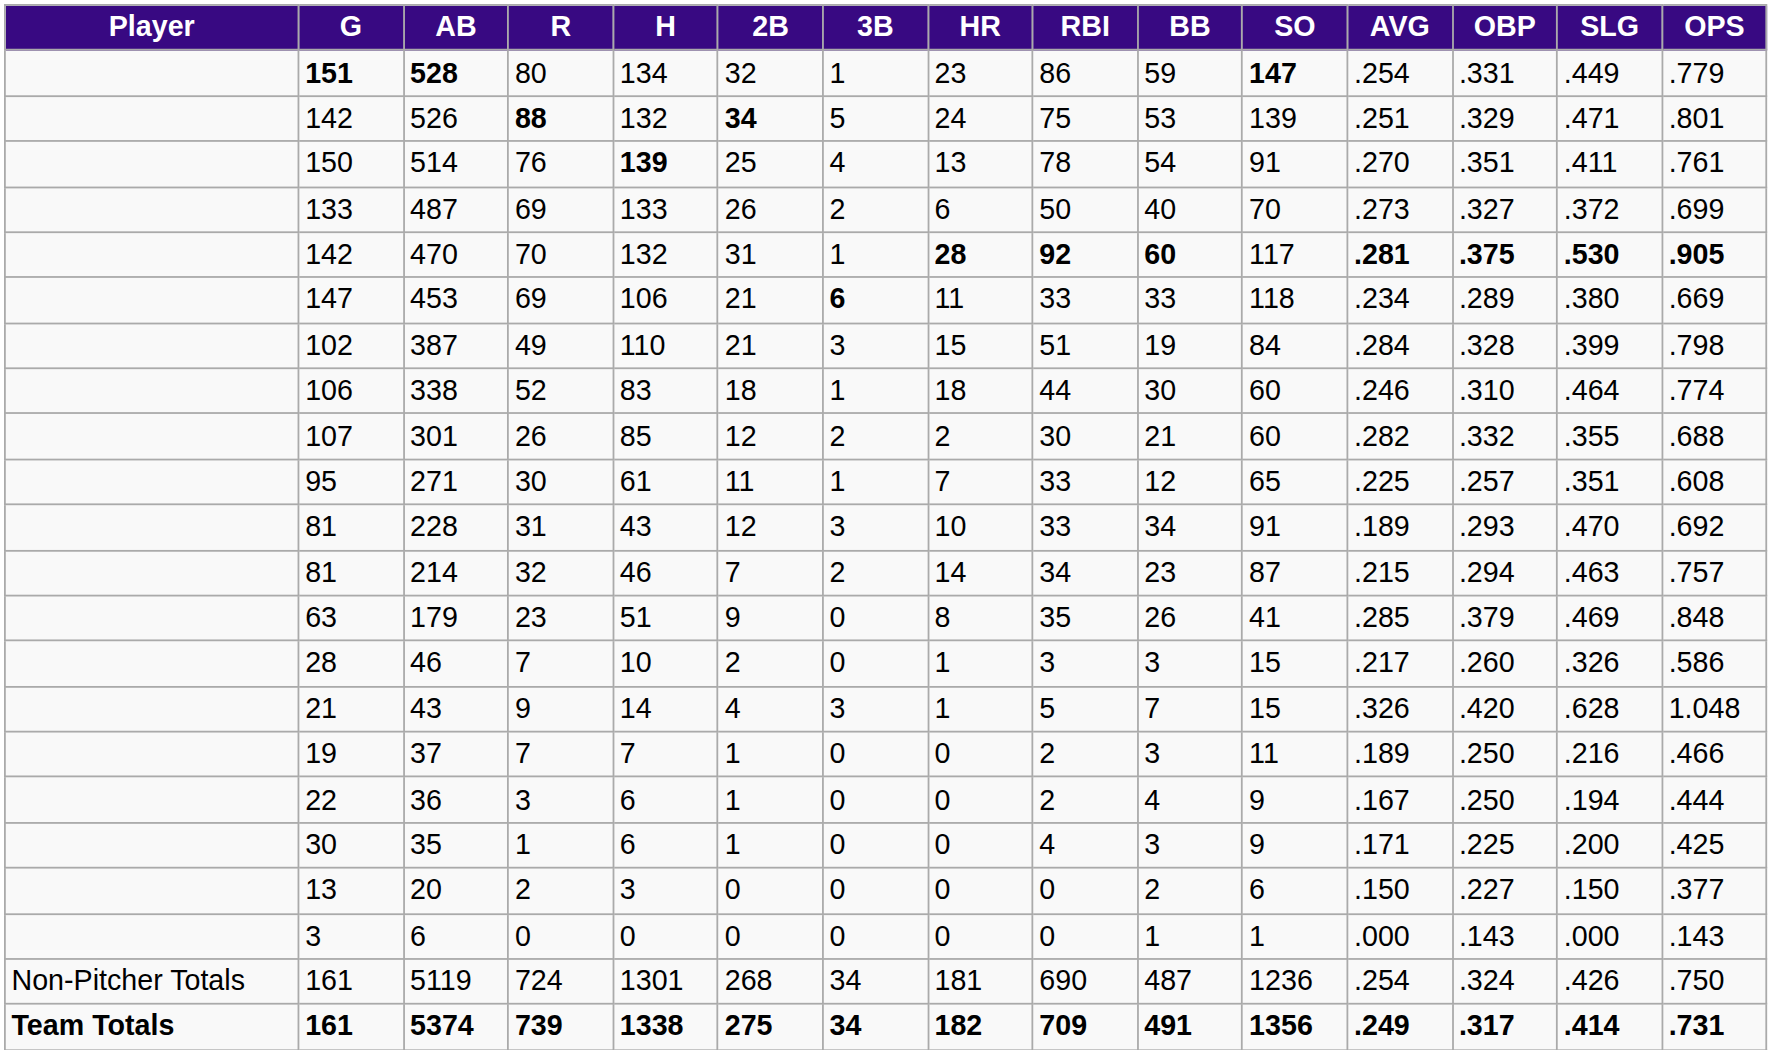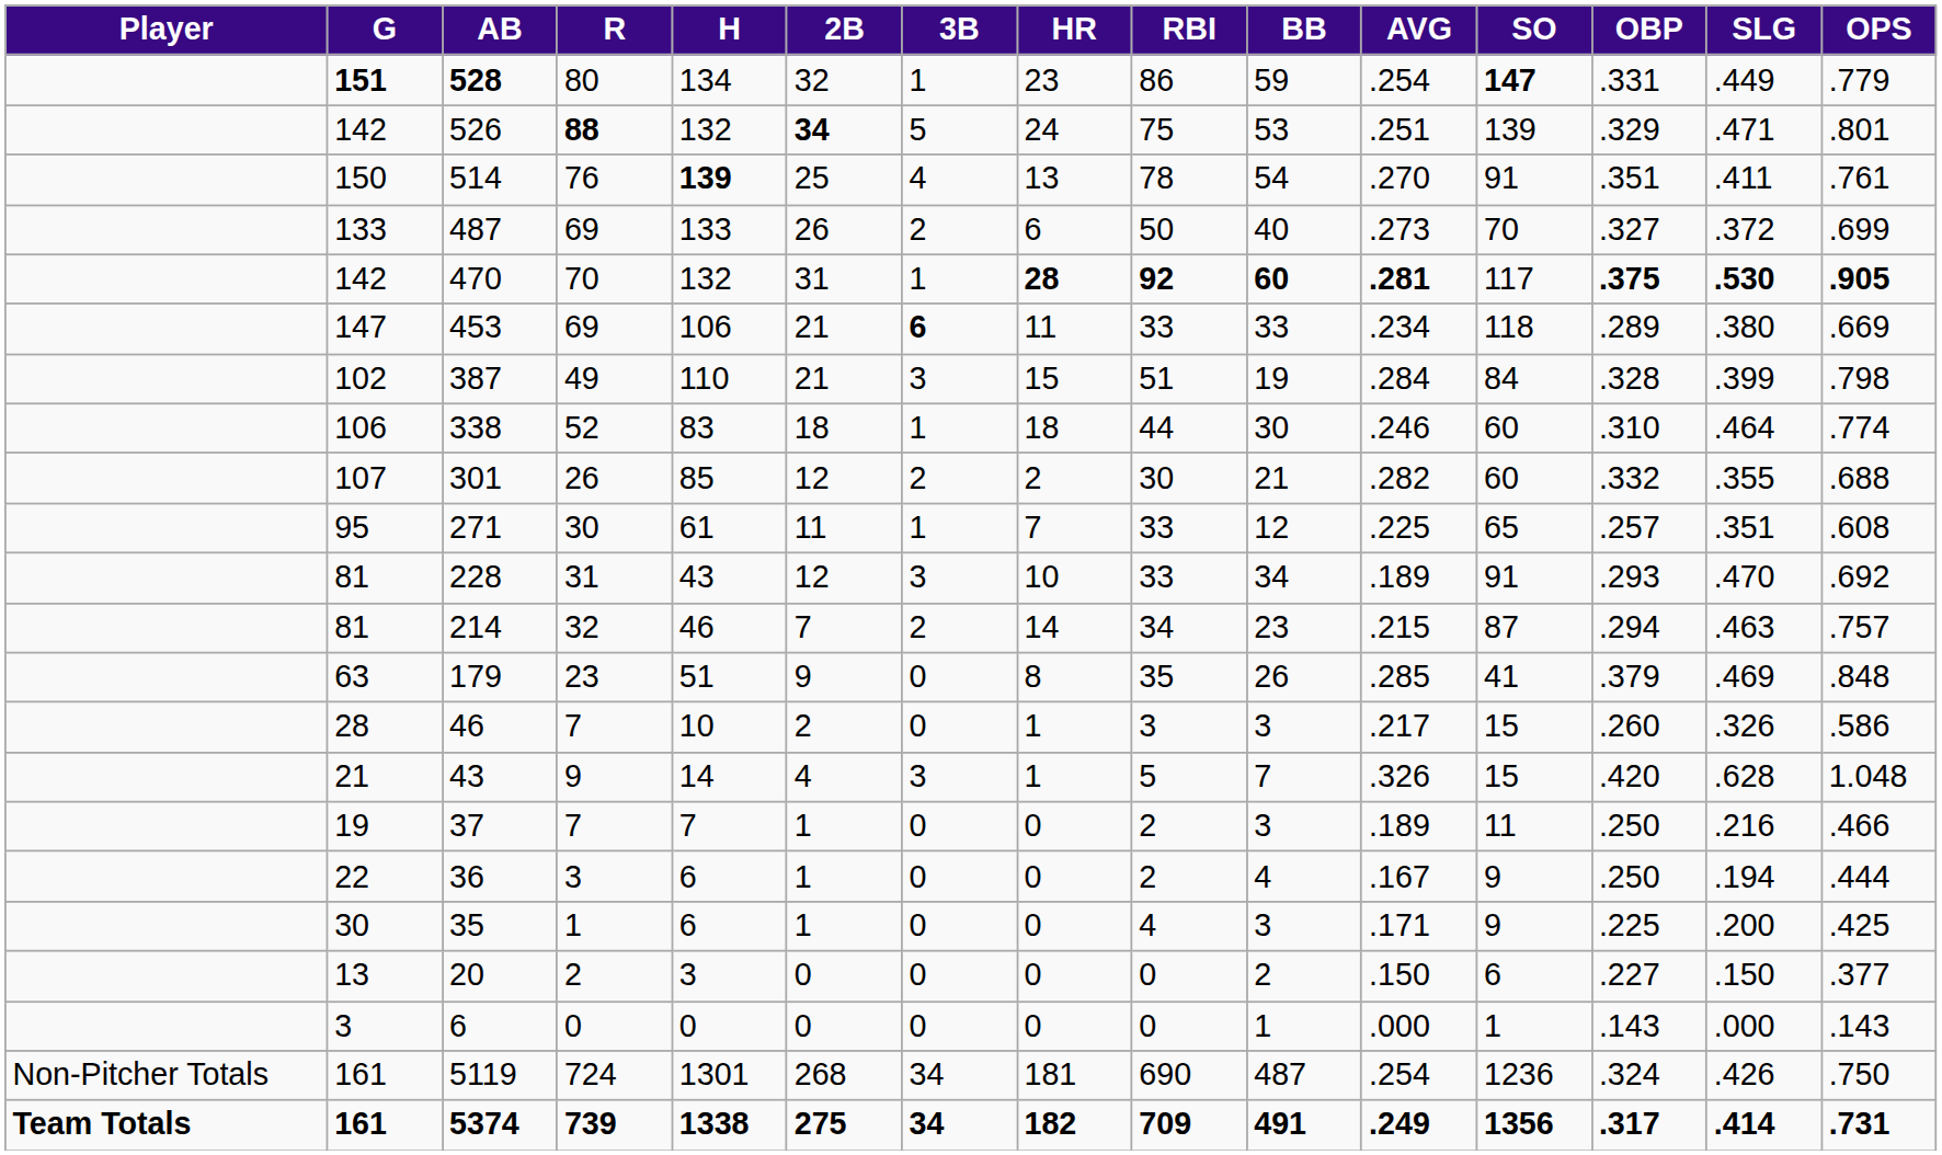 <table class="wikitable sortable">
 <tr>
 <th style="background:#380982; color:#FFF; width:14%;">Player</th>
 <th style="background:#380982; color:#FFF; width:5%;">G</th>
 <th style="background:#380982; color:#FFF; width:5%;">AB</th>
 <th style="background:#380982; color:#FFF; width:5%;">R</th>
 <th style="background:#380982; color:#FFF; width:5%;">H</th>
 <th style="background:#380982; color:#FFF; width:5%;">2B</th>
 <th style="background:#380982; color:#FFF; width:5%;">3B</th>
 <th style="background:#380982; color:#FFF; width:5%;">HR</th>
 <th style="background:#380982; color:#FFF; width:5%;">RBI</th>
 <th style="background:#380982; color:#FFF; width:5%;">BB</th>
+<th style="background:#380982; color:#FFF; width:5%;">AVG</th>
 <th style="background:#380982; color:#FFF; width:5%;">SO</th>
-<th style="background:#380982; color:#FFF; width:5%;">AVG</th>
 <th style="background:#380982; color:#FFF; width:5%;">OBP</th>
 <th style="background:#380982; color:#FFF; width:5%;">SLG</th>
 <th style="background:#380982; color:#FFF; width:5%;">OPS</th>
 </tr>
 <tr>
 <td></td>
 <td><strong>151</strong></td>
 <td><strong>528</strong></td>
 <td>80</td>
 <td>134</td>
 <td>32</td>
 <td>1</td>
 <td>23</td>
 <td>86</td>
 <td>59</td>
+<td>.254</td>
 <td><strong>147</strong></td>
-<td>.254</td>
 <td>.331</td>
 <td>.449</td>
 <td>.779</td>
 </tr>
 <tr>
 <td></td>
 <td>142</td>
 <td>526</td>
 <td><strong>88</strong></td>
 <td>132</td>
 <td><strong>34</strong></td>
 <td>5</td>
 <td>24</td>
 <td>75</td>
 <td>53</td>
+<td>.251</td>
 <td>139</td>
-<td>.251</td>
 <td>.329</td>
 <td>.471</td>
 <td>.801</td>
 </tr>
 <tr>
 <td></td>
 <td>150</td>
 <td>514</td>
 <td>76</td>
 <td><strong>139</strong></td>
 <td>25</td>
 <td>4</td>
 <td>13</td>
 <td>78</td>
 <td>54</td>
+<td>.270</td>
 <td>91</td>
-<td>.270</td>
 <td>.351</td>
 <td>.411</td>
 <td>.761</td>
 </tr>
 <tr>
 <td></td>
 <td>133</td>
 <td>487</td>
 <td>69</td>
 <td>133</td>
 <td>26</td>
 <td>2</td>
 <td>6</td>
 <td>50</td>
 <td>40</td>
+<td>.273</td>
 <td>70</td>
-<td>.273</td>
 <td>.327</td>
 <td>.372</td>
 <td>.699</td>
 </tr>
 <tr>
 <td></td>
 <td>142</td>
 <td>470</td>
 <td>70</td>
 <td>132</td>
 <td>31</td>
 <td>1</td>
 <td><strong>28</strong></td>
 <td><strong>92</strong></td>
 <td><strong>60</strong></td>
+<td><strong>.281</strong></td>
 <td>117</td>
-<td><strong>.281</strong></td>
 <td><strong>.375</strong></td>
 <td><strong>.530</strong></td>
 <td><strong>.905</strong></td>
 </tr>
 <tr>
 <td></td>
 <td>147</td>
 <td>453</td>
 <td>69</td>
 <td>106</td>
 <td>21</td>
 <td><strong>6</strong></td>
 <td>11</td>
 <td>33</td>
 <td>33</td>
+<td>.234</td>
 <td>118</td>
-<td>.234</td>
 <td>.289</td>
 <td>.380</td>
 <td>.669</td>
 </tr>
 <tr>
 <td></td>
 <td>102</td>
 <td>387</td>
 <td>49</td>
 <td>110</td>
 <td>21</td>
 <td>3</td>
 <td>15</td>
 <td>51</td>
 <td>19</td>
+<td>.284</td>
 <td>84</td>
-<td>.284</td>
 <td>.328</td>
 <td>.399</td>
 <td>.798</td>
 </tr>
 <tr>
 <td></td>
 <td>106</td>
 <td>338</td>
 <td>52</td>
 <td>83</td>
 <td>18</td>
 <td>1</td>
 <td>18</td>
 <td>44</td>
 <td>30</td>
+<td>.246</td>
 <td>60</td>
-<td>.246</td>
 <td>.310</td>
 <td>.464</td>
 <td>.774</td>
 </tr>
 <tr>
 <td></td>
 <td>107</td>
 <td>301</td>
 <td>26</td>
 <td>85</td>
 <td>12</td>
 <td>2</td>
 <td>2</td>
 <td>30</td>
 <td>21</td>
+<td>.282</td>
 <td>60</td>
-<td>.282</td>
 <td>.332</td>
 <td>.355</td>
 <td>.688</td>
 </tr>
 <tr>
 <td></td>
 <td>95</td>
 <td>271</td>
 <td>30</td>
 <td>61</td>
 <td>11</td>
 <td>1</td>
 <td>7</td>
 <td>33</td>
 <td>12</td>
+<td>.225</td>
 <td>65</td>
-<td>.225</td>
 <td>.257</td>
 <td>.351</td>
 <td>.608</td>
 </tr>
 <tr>
 <td></td>
 <td>81</td>
 <td>228</td>
 <td>31</td>
 <td>43</td>
 <td>12</td>
 <td>3</td>
 <td>10</td>
 <td>33</td>
 <td>34</td>
+<td>.189</td>
 <td>91</td>
-<td>.189</td>
 <td>.293</td>
 <td>.470</td>
 <td>.692</td>
 </tr>
 <tr>
 <td></td>
 <td>81</td>
 <td>214</td>
 <td>32</td>
 <td>46</td>
 <td>7</td>
 <td>2</td>
 <td>14</td>
 <td>34</td>
 <td>23</td>
+<td>.215</td>
 <td>87</td>
-<td>.215</td>
 <td>.294</td>
 <td>.463</td>
 <td>.757</td>
 </tr>
 <tr>
 <td></td>
 <td>63</td>
 <td>179</td>
 <td>23</td>
 <td>51</td>
 <td>9</td>
 <td>0</td>
 <td>8</td>
 <td>35</td>
 <td>26</td>
+<td>.285</td>
 <td>41</td>
-<td>.285</td>
 <td>.379</td>
 <td>.469</td>
 <td>.848</td>
 </tr>
 <tr>
 <td></td>
 <td>28</td>
 <td>46</td>
 <td>7</td>
 <td>10</td>
 <td>2</td>
 <td>0</td>
 <td>1</td>
 <td>3</td>
 <td>3</td>
+<td>.217</td>
 <td>15</td>
-<td>.217</td>
 <td>.260</td>
 <td>.326</td>
 <td>.586</td>
 </tr>
 <tr>
 <td></td>
 <td>21</td>
 <td>43</td>
 <td>9</td>
 <td>14</td>
 <td>4</td>
 <td>3</td>
 <td>1</td>
 <td>5</td>
 <td>7</td>
+<td>.326</td>
 <td>15</td>
-<td>.326</td>
 <td>.420</td>
 <td>.628</td>
 <td>1.048</td>
 </tr>
 <tr>
 <td></td>
 <td>19</td>
 <td>37</td>
 <td>7</td>
 <td>7</td>
 <td>1</td>
 <td>0</td>
 <td>0</td>
 <td>2</td>
 <td>3</td>
+<td>.189</td>
 <td>11</td>
-<td>.189</td>
 <td>.250</td>
 <td>.216</td>
 <td>.466</td>
 </tr>
 <tr>
 <td></td>
 <td>22</td>
 <td>36</td>
 <td>3</td>
 <td>6</td>
 <td>1</td>
 <td>0</td>
 <td>0</td>
 <td>2</td>
 <td>4</td>
+<td>.167</td>
 <td>9</td>
-<td>.167</td>
 <td>.250</td>
 <td>.194</td>
 <td>.444</td>
 </tr>
 <tr>
 <td></td>
 <td>30</td>
 <td>35</td>
 <td>1</td>
 <td>6</td>
 <td>1</td>
 <td>0</td>
 <td>0</td>
 <td>4</td>
 <td>3</td>
+<td>.171</td>
 <td>9</td>
-<td>.171</td>
 <td>.225</td>
 <td>.200</td>
 <td>.425</td>
 </tr>
 <tr>
 <td></td>
 <td>13</td>
 <td>20</td>
 <td>2</td>
 <td>3</td>
 <td>0</td>
 <td>0</td>
 <td>0</td>
 <td>0</td>
 <td>2</td>
+<td>.150</td>
 <td>6</td>
-<td>.150</td>
 <td>.227</td>
 <td>.150</td>
 <td>.377</td>
 </tr>
 <tr>
 <td></td>
 <td>3</td>
 <td>6</td>
 <td>0</td>
 <td>0</td>
 <td>0</td>
 <td>0</td>
 <td>0</td>
 <td>0</td>
 <td>1</td>
+<td>.000</td>
 <td>1</td>
-<td>.000</td>
 <td>.143</td>
 <td>.000</td>
 <td>.143</td>
 </tr>
 <tr>
 <td>Non-Pitcher Totals</td>
 <td>161</td>
 <td>5119</td>
 <td>724</td>
 <td>1301</td>
 <td>268</td>
 <td>34</td>
 <td>181</td>
 <td>690</td>
 <td>487</td>
+<td>.254</td>
 <td>1236</td>
-<td>.254</td>
 <td>.324</td>
 <td>.426</td>
 <td>.750</td>
 </tr>
 <tr>
 <td><strong>Team Totals</strong></td>
 <td><strong>161</strong></td>
 <td><strong>5374</strong></td>
 <td><strong>739</strong></td>
 <td><strong>1338</strong></td>
 <td><strong>275</strong></td>
 <td><strong>34</strong></td>
 <td><strong>182</strong></td>
 <td><strong>709</strong></td>
 <td><strong>491</strong></td>
+<td><strong>.249</strong></td>
 <td><strong>1356</strong></td>
-<td><strong>.249</strong></td>
 <td><strong>.317</strong></td>
 <td><strong>.414</strong></td>
 <td><strong>.731</strong></td>
 </tr>
 </table>
